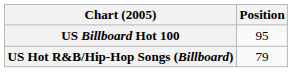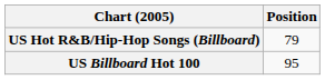 <table class="wikitable sortable plainrowheaders" style="text-align:center">
 <tr>
 <th>Chart (2005)</th>
 <th>Position</th>
 </tr>
 <tr>
+<th scope="row">US Hot R&B/Hip-Hop Songs (<em>Billboard</em>)</th>
+<td align="center">79</td>
+</tr>
+<tr>
 <th scope="row">US <em>Billboard</em> Hot 100</th>
 <td align="center">95</td>
 </tr>
-<tr>
-<th scope="row">US Hot R&B/Hip-Hop Songs (<em>Billboard</em>)</th>
-<td align="center">79</td>
-</tr>
 </table>
